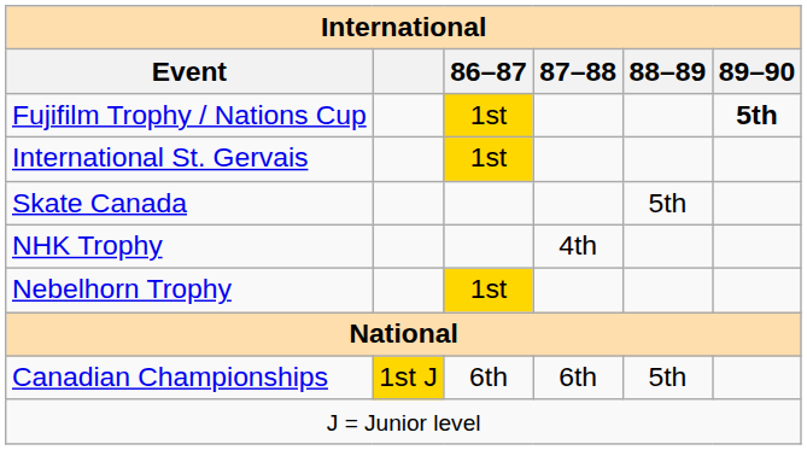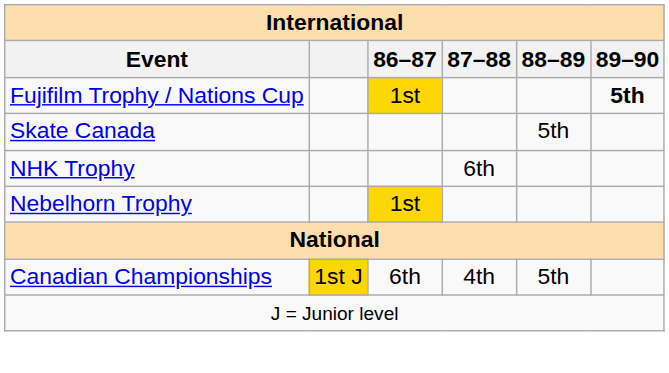 <table class="wikitable" style="text-align:center">
 <tr>
 <th style="background-color: #ffdead; " colspan=6 align=center>International</th>
 </tr>
 <tr>
 <th>Event</th>
 <th></th>
 <th>86–87</th>
 <th>87–88</th>
 <th>88–89</th>
 <th>89–90</th>
 </tr>
 <tr>
 <td align=left><a href='#'>Fujifilm Trophy / Nations Cup</a></td>
 <td></td>
 <td bgcolor=gold>1st</td>
 <td></td>
 <td></td>
 <td><strong>5th</strong></td>
 </tr>
 <tr>
-<td align=left><a href='#'>International St. Gervais</a></td>
-<td></td>
-<td bgcolor=gold>1st</td>
-<td></td>
-<td></td>
-<td></td>
-</tr>
-<tr>
 <td align=left><a href='#'>Skate Canada</a></td>
 <td></td>
 <td></td>
 <td></td>
 <td>5th</td>
 <td></td>
 </tr>
 <tr>
 <td align=left><a href='#'>NHK Trophy</a></td>
 <td></td>
 <td></td>
-<td>4th</td>
+<td>6th</td>
 <td></td>
 <td></td>
 </tr>
 <tr>
 <td align=left><a href='#'>Nebelhorn Trophy</a></td>
 <td></td>
 <td bgcolor=gold>1st</td>
 <td></td>
 <td></td>
 <td></td>
 </tr>
 <tr>
 <th style="background-color: #ffdead; " colspan=6 align=center>National</th>
 </tr>
 <tr>
 <td align=left><a href='#'>Canadian Championships</a></td>
 <td bgcolor=gold>1st J</td>
 <td>6th</td>
-<td>6th</td>
+<td>4th</td>
 <td>5th</td>
 <td></td>
 </tr>
 <tr>
 <td colspan=6 align=center><small> J = Junior level </small></td>
 </tr>
 </table>
